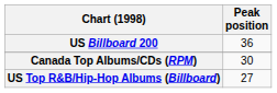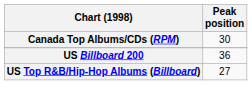 <table class="wikitable sortable plainrowheaders" style="text-align:center">
 <tr>
 <th scope="col">Chart (1998)</th>
 <th scope="col">Peak<br>position</th>
 </tr>
 <tr>
-<th scope="row">US <a href='#'><em>Billboard</em> 200</a></th>
-<td>36</td>
+<th scope="row">Canada Top Albums/CDs (<em><a href='#'>RPM</a></em>)</th>
+<td>30</td>
 </tr>
 <tr>
 </tr>
 <tr>
-<th scope="row">Canada Top Albums/CDs (<em><a href='#'>RPM</a></em>)</th>
-<td>30</td>
+<th scope="row">US <a href='#'><em>Billboard</em> 200</a></th>
+<td>36</td>
 </tr>
 <tr>
 <th scope="row">US <a href='#'>Top R&B/Hip-Hop Albums</a> (<em><a href='#'>Billboard</a></em>)</th>
 <td>27</td>
 </tr>
 </table>
